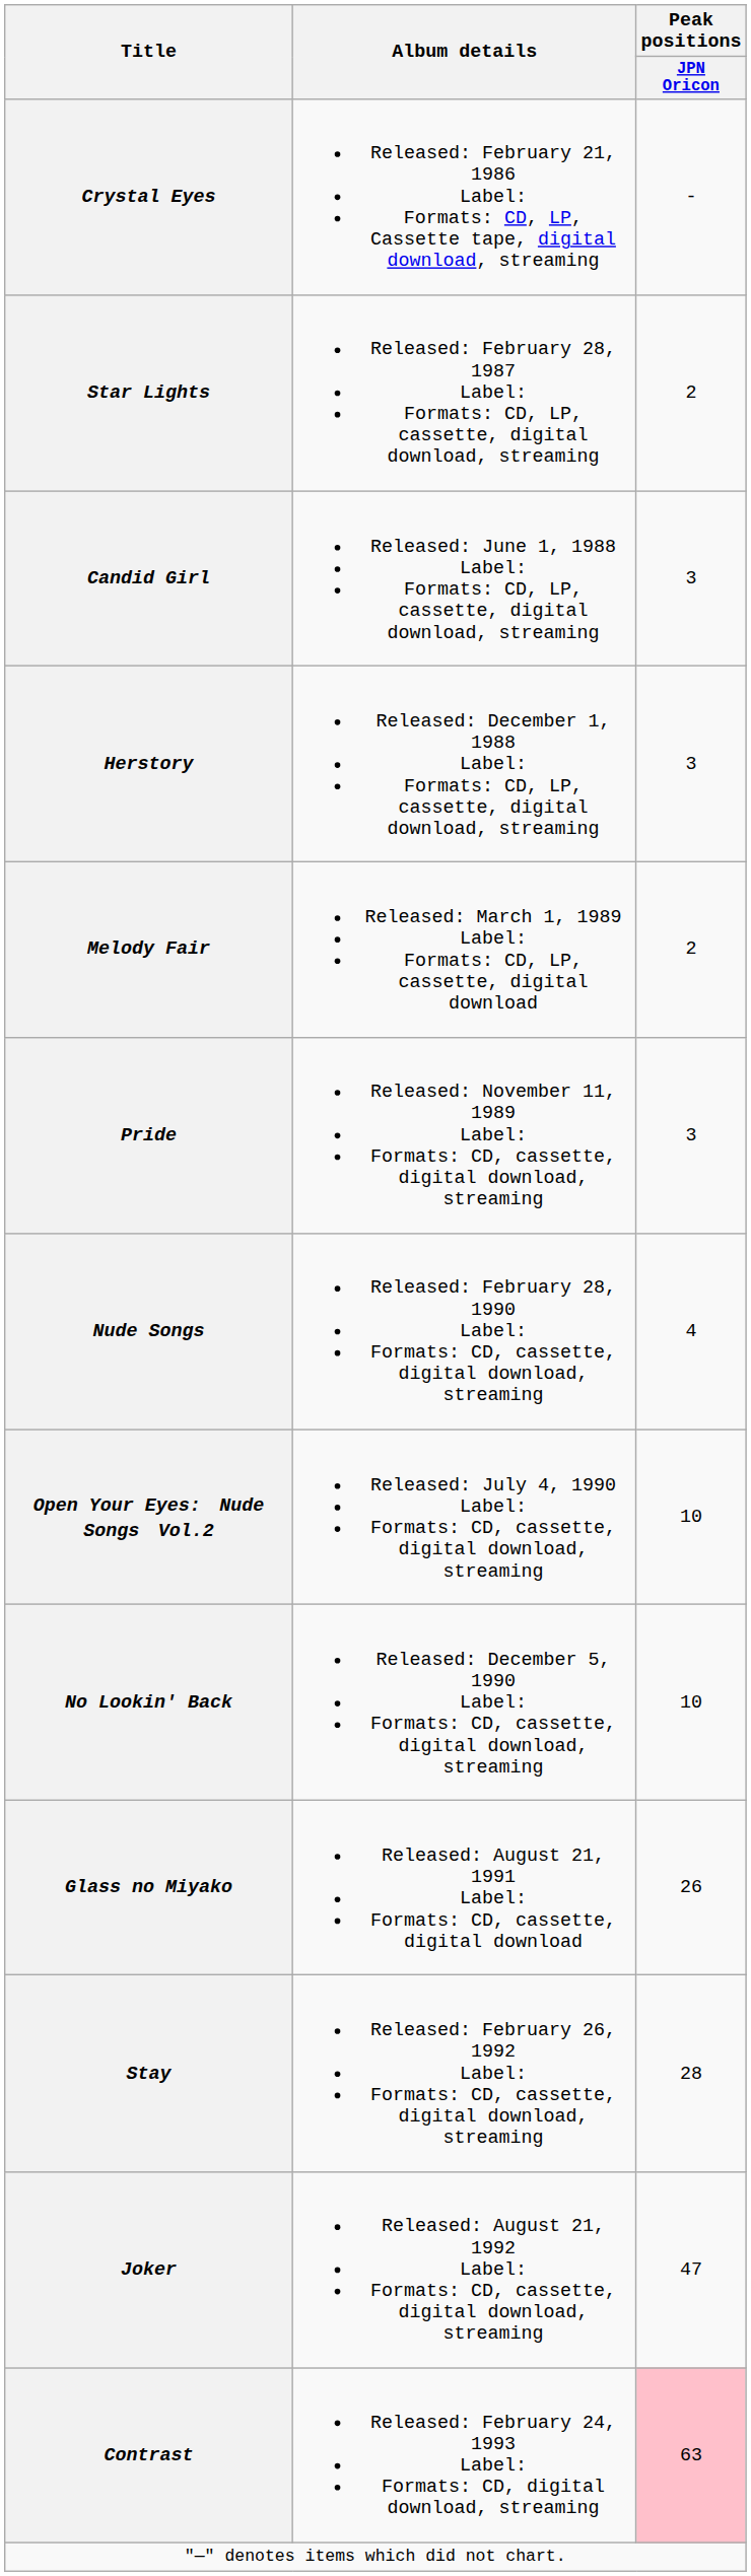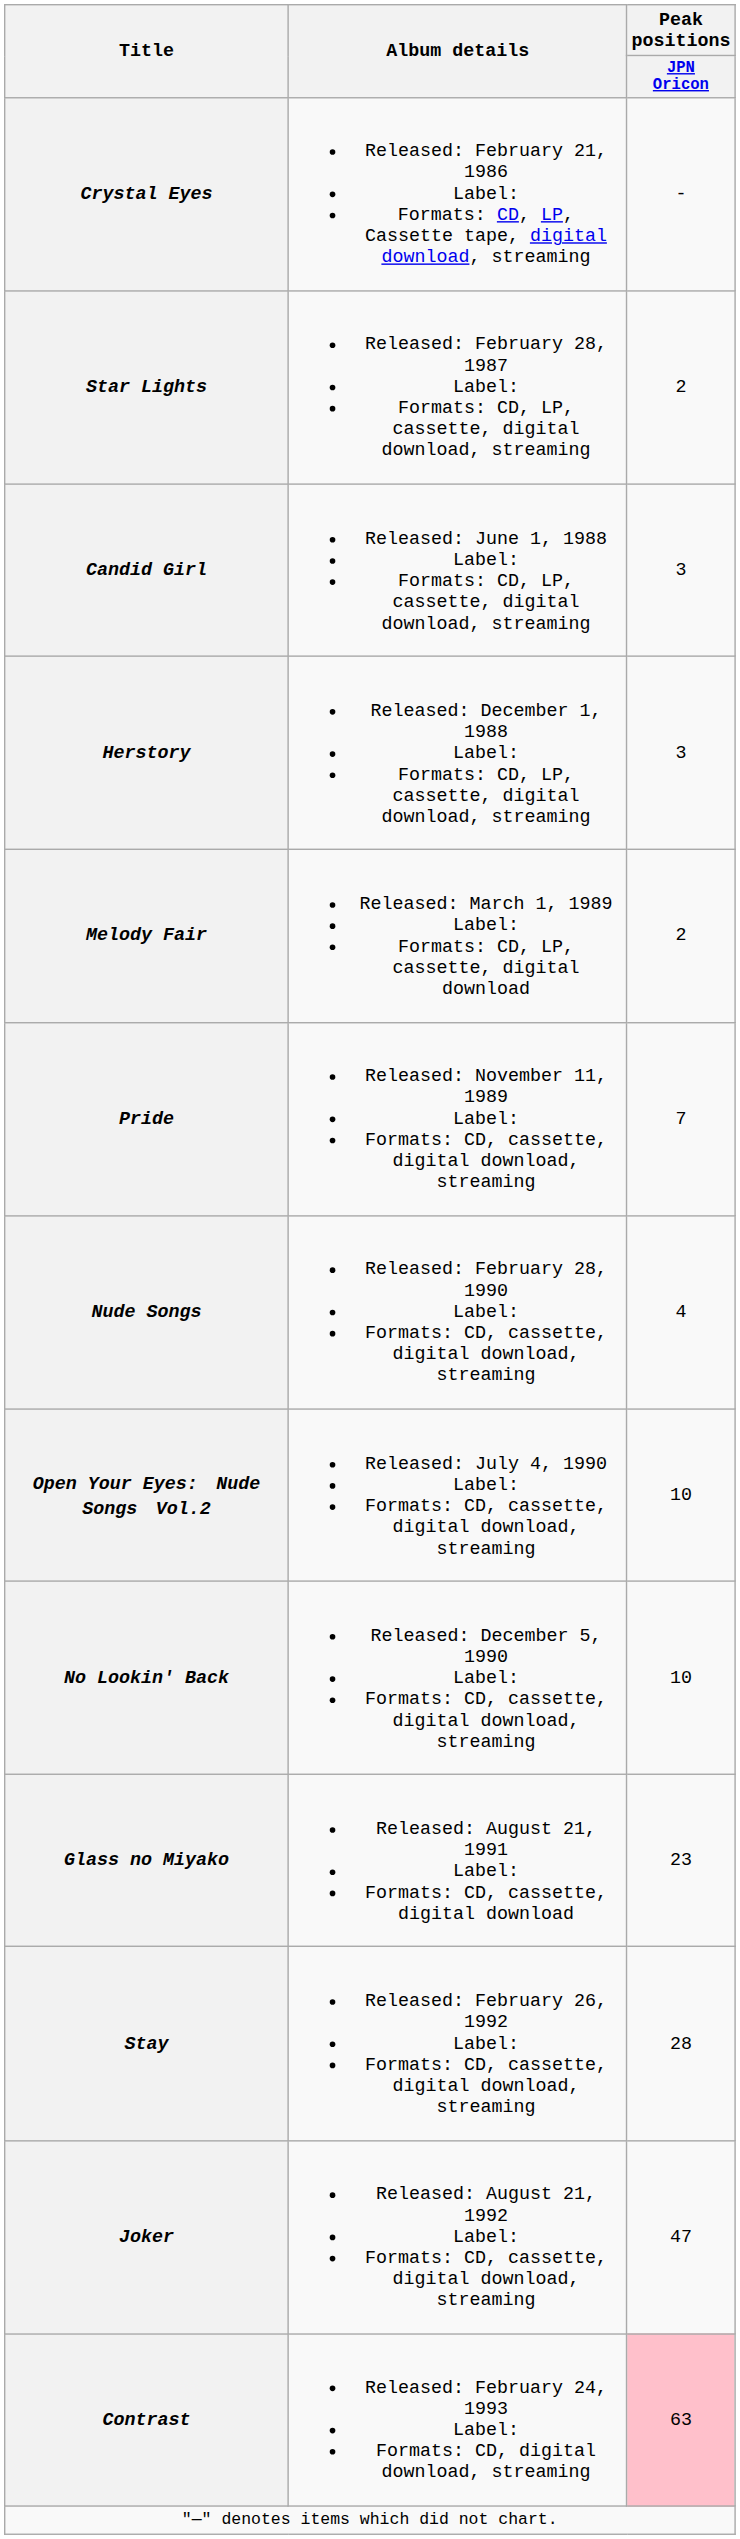 <table class="wikitable plainrowheaders" style="text-align:center;">
 <tr>
 <th style="width:15em;" rowspan="2">Title</th>
 <th style="width:18em;" rowspan="2">Album details</th>
 <th colspan="1">Peak positions</th>
 </tr>
 <tr>
 <th style="width:3em;font-size:85%"><a href='#'>JPN<br>Oricon</a><br></th>
 </tr>
 <tr>
 <th scope="row"><em>Crystal Eyes</em></th>
 <td><br><ul><li>Released: February 21, 1986</li><li>Label: </li><li>Formats: <a href='#'>CD</a>, <a href='#'>LP</a>, Cassette tape, <a href='#'>digital download</a>, streaming</li></ul></td>
 <td>-</td>
 </tr>
 <tr>
 <th scope="row"><em>Star Lights</em></th>
 <td><br><ul><li>Released: February 28, 1987</li><li>Label: </li><li>Formats: CD, LP, cassette, digital download, streaming</li></ul></td>
 <td>2</td>
 </tr>
 <tr>
 <th scope="row"><em>Candid Girl</em></th>
 <td><br><ul><li>Released: June 1, 1988</li><li>Label: </li><li>Formats: CD, LP, cassette, digital download, streaming</li></ul></td>
 <td>3</td>
 </tr>
 <tr>
 <th scope="row"><em>Herstory</em></th>
 <td><br><ul><li>Released: December 1, 1988</li><li>Label: </li><li>Formats: CD, LP, cassette, digital download, streaming</li></ul></td>
 <td>3</td>
 </tr>
 <tr>
 <th scope="row"><em>Melody Fair</em></th>
 <td><br><ul><li>Released: March 1, 1989</li><li>Label: </li><li>Formats: CD, LP, cassette, digital download</li></ul></td>
 <td>2</td>
 </tr>
 <tr>
 <th scope="row"><em>Pride</em></th>
 <td><br><ul><li>Released: November 11, 1989</li><li>Label: </li><li>Formats: CD, cassette, digital download, streaming</li></ul></td>
-<td>3</td>
+<td>7</td>
 </tr>
 <tr>
 <th scope="row"><em>Nude Songs</em></th>
 <td><br><ul><li>Released: February 28, 1990</li><li>Label: </li><li>Formats: CD, cassette, digital download, streaming</li></ul></td>
 <td>4</td>
 </tr>
 <tr>
 <th scope="row"><em>Open Your Eyes:　Nude Songs　Vol.2</em></th>
 <td><br><ul><li>Released: July 4, 1990</li><li>Label: </li><li>Formats: CD, cassette, digital download, streaming</li></ul></td>
 <td>10</td>
 </tr>
 <tr>
 <th scope="row"><em>No Lookin' Back</em></th>
 <td><br><ul><li>Released: December 5, 1990</li><li>Label: </li><li>Formats: CD, cassette, digital download, streaming</li></ul></td>
 <td>10</td>
 </tr>
 <tr>
 <th scope="row"><em>Glass no Miyako</em></th>
 <td><br><ul><li>Released: August 21, 1991</li><li>Label: </li><li>Formats: CD, cassette, digital download</li></ul></td>
-<td>26</td>
+<td>23</td>
 </tr>
 <tr>
 <th scope="row"><em>Stay</em></th>
 <td><br><ul><li>Released: February 26, 1992</li><li>Label: </li><li>Formats: CD, cassette, digital download, streaming</li></ul></td>
 <td>28</td>
 </tr>
 <tr>
 <th scope="row"><em>Joker</em></th>
 <td><br><ul><li>Released: August 21, 1992</li><li>Label: </li><li>Formats: CD, cassette, digital download, streaming</li></ul></td>
 <td>47</td>
 </tr>
 <tr>
 <th scope="row"><em>Contrast</em></th>
 <td><br><ul><li>Released: February 24, 1993</li><li>Label: </li><li>Formats: CD, digital download, streaming</li></ul></td>
 <td style="background: pink;">63</td>
 </tr>
 <tr>
 <td colspan="11" align="center" style="font-size:90%;">"—" denotes items which did not chart.</td>
 </tr>
 </table>
